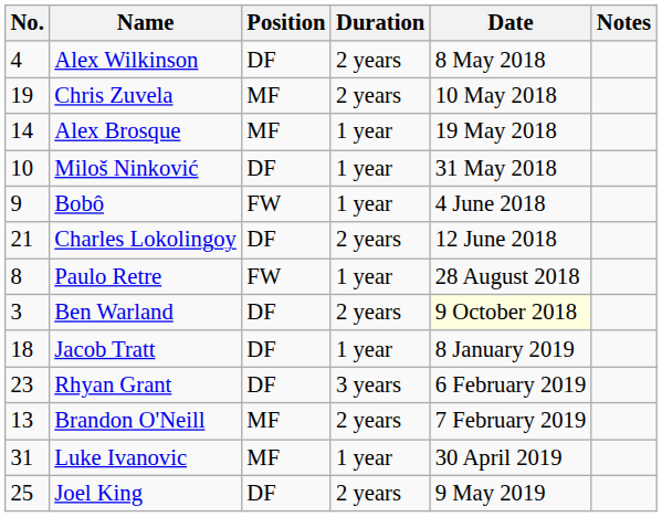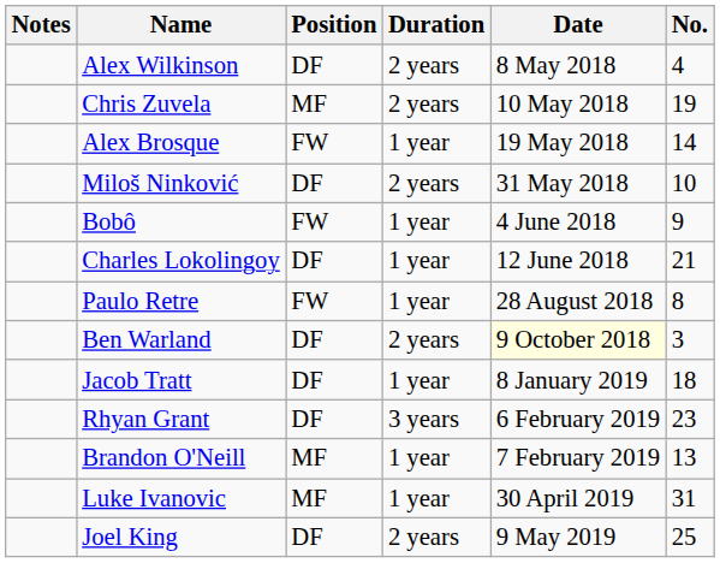 <table class="wikitable">
 <tr>
-<th>No.</th>
+<th>Notes</th>
 <th>Name</th>
 <th>Position</th>
 <th>Duration</th>
 <th>Date</th>
-<th>Notes</th>
+<th>No.</th>
 </tr>
 <tr>
-<td>4</td>
+<td></td>
 <td><a href='#'>Alex Wilkinson</a></td>
 <td>DF</td>
 <td>2 years</td>
 <td>8 May 2018</td>
-<td></td>
+<td>4</td>
 </tr>
 <tr>
-<td>19</td>
+<td></td>
 <td><a href='#'>Chris Zuvela</a></td>
 <td>MF</td>
 <td>2 years</td>
 <td>10 May 2018</td>
-<td></td>
+<td>19</td>
 </tr>
 <tr>
-<td>14</td>
+<td></td>
 <td><a href='#'>Alex Brosque</a></td>
-<td>MF</td>
+<td>FW</td>
 <td>1 year</td>
 <td>19 May 2018</td>
-<td></td>
+<td>14</td>
 </tr>
 <tr>
-<td>10</td>
+<td></td>
 <td> <a href='#'>Miloš Ninković</a></td>
 <td>DF</td>
-<td>1 year</td>
+<td>2 years</td>
 <td>31 May 2018</td>
-<td></td>
+<td>10</td>
 </tr>
 <tr>
-<td>9</td>
+<td></td>
 <td> <a href='#'>Bobô</a></td>
 <td>FW</td>
 <td>1 year</td>
 <td>4 June 2018</td>
-<td></td>
+<td>9</td>
 </tr>
 <tr>
-<td>21</td>
+<td></td>
 <td><a href='#'>Charles Lokolingoy</a></td>
 <td>DF</td>
-<td>2 years</td>
+<td>1 year</td>
 <td>12 June 2018</td>
-<td></td>
+<td>21</td>
 </tr>
 <tr>
-<td>8</td>
+<td></td>
 <td><a href='#'>Paulo Retre</a></td>
 <td>FW</td>
 <td>1 year</td>
 <td>28 August 2018</td>
-<td></td>
+<td>8</td>
 </tr>
 <tr>
-<td>3</td>
+<td></td>
 <td><a href='#'>Ben Warland</a></td>
 <td>DF</td>
 <td>2 years</td>
 <td style="background: lightyellow;">9 October 2018</td>
-<td></td>
+<td>3</td>
 </tr>
 <tr>
-<td>18</td>
+<td></td>
 <td><a href='#'>Jacob Tratt</a></td>
 <td>DF</td>
 <td>1 year</td>
 <td>8 January 2019</td>
-<td></td>
+<td>18</td>
 </tr>
 <tr>
-<td>23</td>
+<td></td>
 <td><a href='#'>Rhyan Grant</a></td>
 <td>DF</td>
 <td>3 years</td>
 <td>6 February 2019</td>
-<td></td>
+<td>23</td>
 </tr>
 <tr>
-<td>13</td>
+<td></td>
 <td><a href='#'>Brandon O'Neill</a></td>
 <td>MF</td>
-<td>2 years</td>
+<td>1 year</td>
 <td>7 February 2019</td>
-<td></td>
+<td>13</td>
 </tr>
 <tr>
-<td>31</td>
+<td></td>
 <td><a href='#'>Luke Ivanovic</a></td>
 <td>MF</td>
 <td>1 year</td>
 <td>30 April 2019</td>
-<td></td>
+<td>31</td>
 </tr>
 <tr>
-<td>25</td>
+<td></td>
 <td><a href='#'>Joel King</a></td>
 <td>DF</td>
 <td>2 years</td>
 <td>9 May 2019</td>
-<td></td>
+<td>25</td>
 </tr>
 </table>
